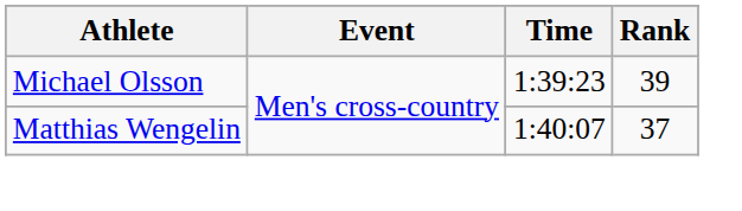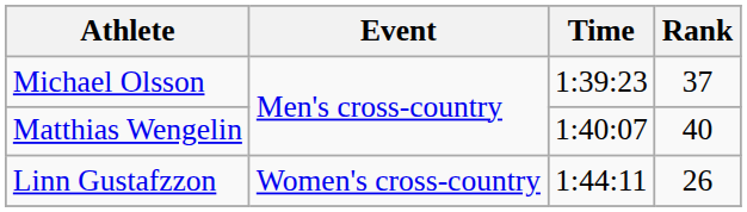 <table class="wikitable" style="font-size:90%">
 <tr>
 <th>Athlete</th>
 <th>Event</th>
 <th>Time</th>
 <th>Rank</th>
 </tr>
 <tr align=center>
 <td align=left><a href='#'>Michael Olsson</a></td>
 <td align=left rowspan=2><a href='#'>Men's cross-country</a></td>
 <td>1:39:23</td>
-<td>39</td>
+<td>37</td>
 </tr>
 <tr align=center>
 <td align=left><a href='#'>Matthias Wengelin</a></td>
 <td>1:40:07</td>
-<td>37</td>
+<td>40</td>
+</tr>
+<tr align=center>
+<td align=left><a href='#'>Linn Gustafzzon</a></td>
+<td align=left><a href='#'>Women's cross-country</a></td>
+<td>1:44:11</td>
+<td>26</td>
 </tr>
 </table>
